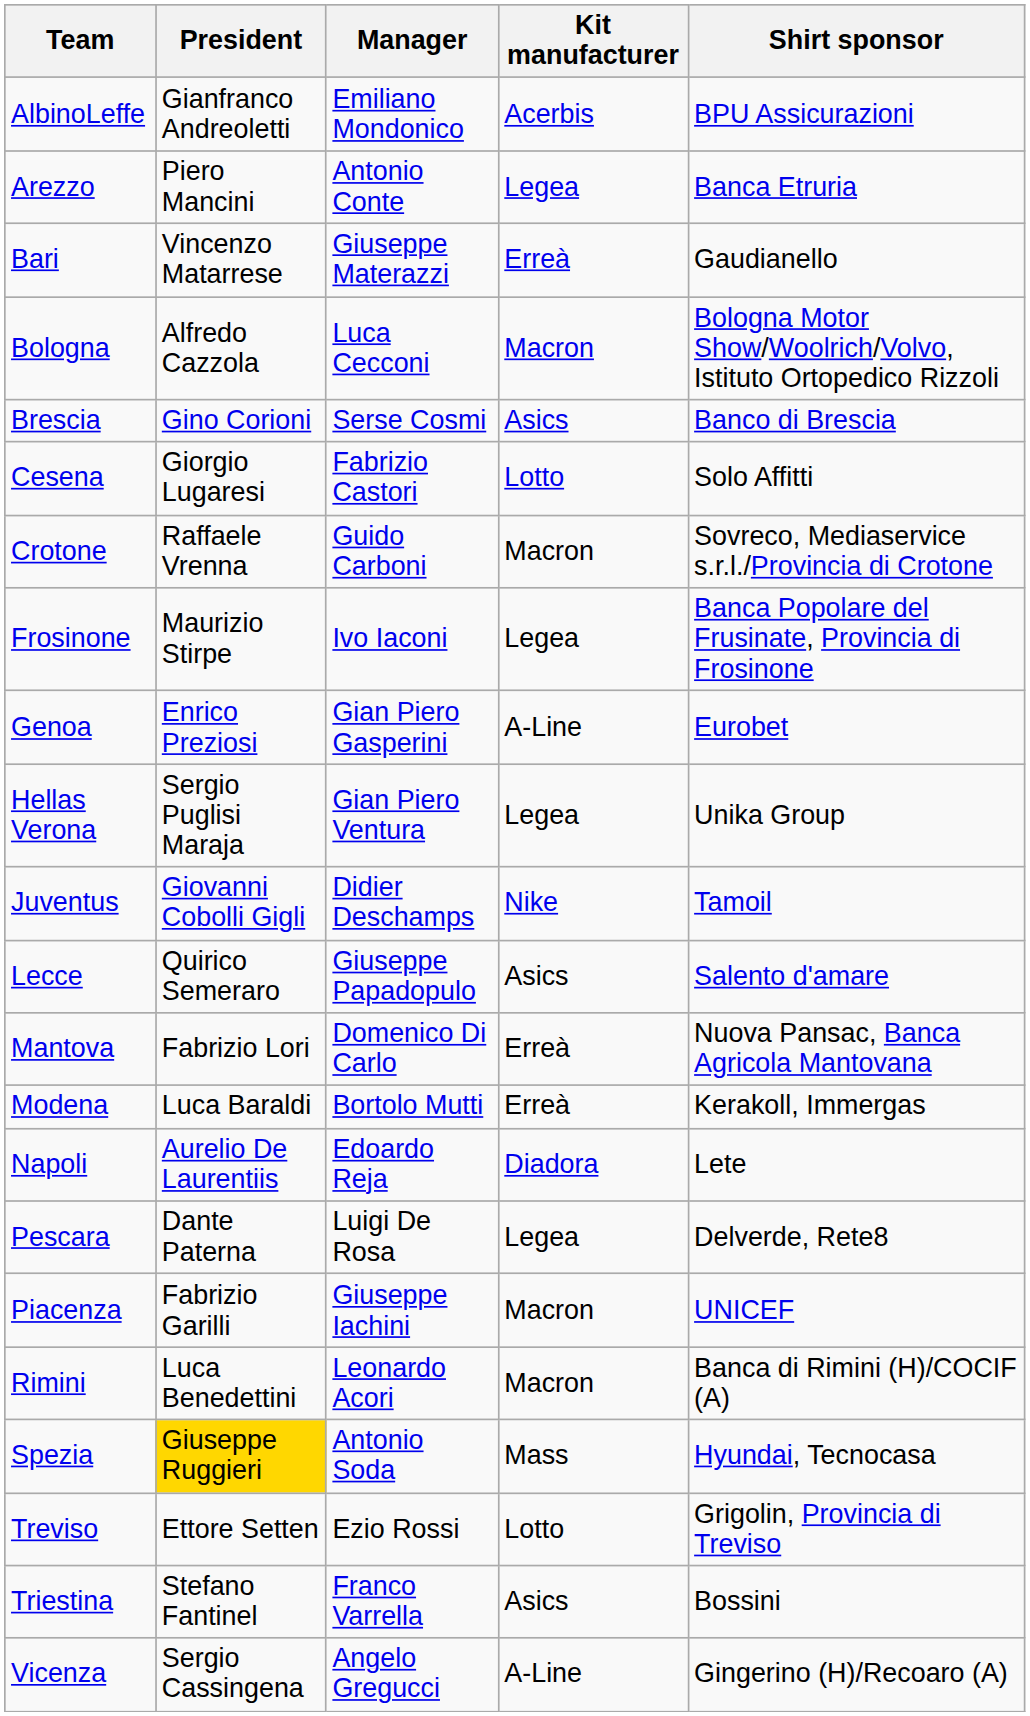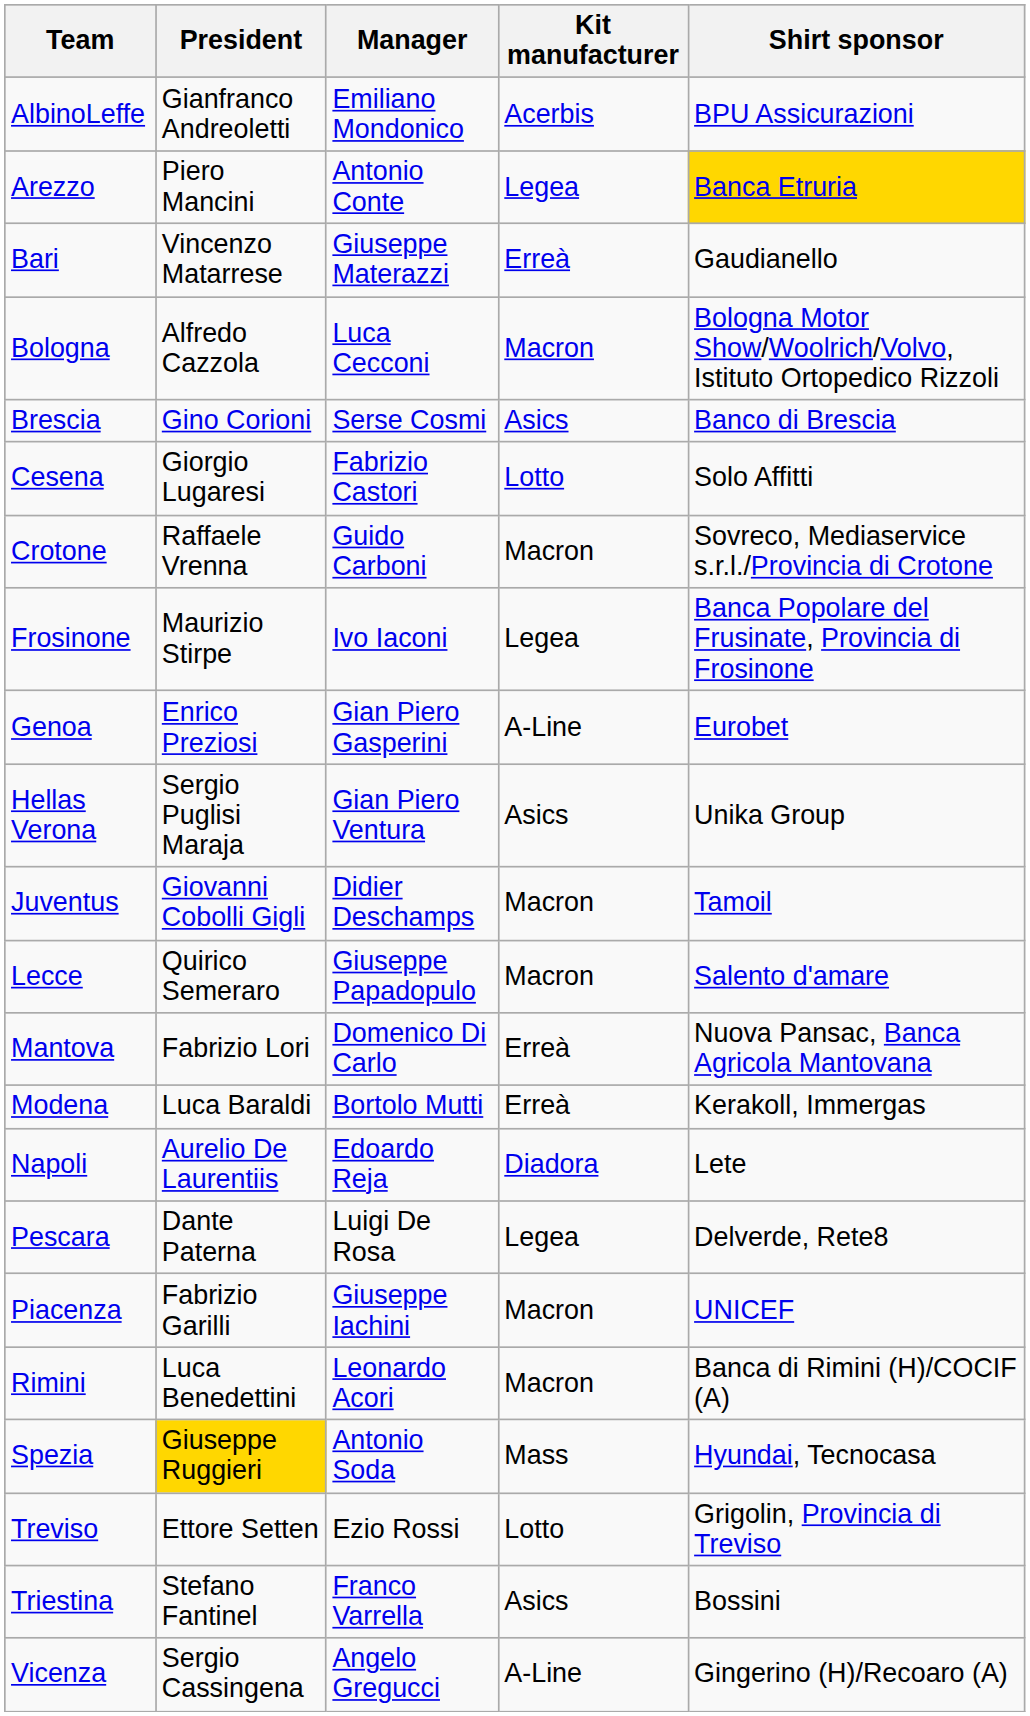 <table class="wikitable sortable">
 <tr>
 <th>Team</th>
 <th>President</th>
 <th>Manager</th>
 <th>Kit manufacturer</th>
 <th>Shirt sponsor</th>
 </tr>
 <tr>
 <td><a href='#'>AlbinoLeffe</a></td>
 <td> Gianfranco Andreoletti</td>
 <td> <a href='#'>Emiliano Mondonico</a></td>
 <td><a href='#'>Acerbis</a></td>
 <td><a href='#'>BPU Assicurazioni</a></td>
 </tr>
 <tr>
 <td><a href='#'>Arezzo</a></td>
 <td> Piero Mancini</td>
 <td> <a href='#'>Antonio Conte</a></td>
 <td><a href='#'>Legea</a></td>
-<td><a href='#'>Banca Etruria</a></td>
+<td style="background: gold;"><a href='#'>Banca Etruria</a></td>
 </tr>
 <tr>
 <td><a href='#'>Bari</a></td>
 <td> Vincenzo Matarrese</td>
 <td> <a href='#'>Giuseppe Materazzi</a></td>
 <td><a href='#'>Erreà</a></td>
 <td>Gaudianello</td>
 </tr>
 <tr>
 <td><a href='#'>Bologna</a></td>
 <td> Alfredo Cazzola</td>
 <td> <a href='#'>Luca Cecconi</a></td>
 <td><a href='#'>Macron</a></td>
 <td><a href='#'>Bologna Motor Show</a>/<a href='#'>Woolrich</a>/<a href='#'>Volvo</a>, Istituto Ortopedico Rizzoli</td>
 </tr>
 <tr>
 <td><a href='#'>Brescia</a></td>
 <td> <a href='#'>Gino Corioni</a></td>
 <td> <a href='#'>Serse Cosmi</a></td>
 <td><a href='#'>Asics</a></td>
 <td><a href='#'>Banco di Brescia</a></td>
 </tr>
 <tr>
 <td><a href='#'>Cesena</a></td>
 <td> Giorgio Lugaresi</td>
 <td> <a href='#'>Fabrizio Castori</a></td>
 <td><a href='#'>Lotto</a></td>
 <td>Solo Affitti</td>
 </tr>
 <tr>
 <td><a href='#'>Crotone</a></td>
 <td> Raffaele Vrenna</td>
 <td> <a href='#'>Guido Carboni</a></td>
 <td>Macron</td>
 <td>Sovreco, Mediaservice s.r.l./<a href='#'>Provincia di Crotone</a></td>
 </tr>
 <tr>
 <td><a href='#'>Frosinone</a></td>
 <td> Maurizio Stirpe</td>
 <td> <a href='#'>Ivo Iaconi</a></td>
 <td>Legea</td>
 <td><a href='#'>Banca Popolare del Frusinate</a>, <a href='#'>Provincia di Frosinone</a></td>
 </tr>
 <tr>
 <td><a href='#'>Genoa</a></td>
 <td> <a href='#'>Enrico Preziosi</a></td>
 <td> <a href='#'>Gian Piero Gasperini</a></td>
 <td>A-Line</td>
 <td><a href='#'>Eurobet</a></td>
 </tr>
 <tr>
 <td><a href='#'>Hellas Verona</a></td>
 <td> Sergio Puglisi Maraja</td>
 <td> <a href='#'>Gian Piero Ventura</a></td>
-<td>Legea</td>
+<td>Asics</td>
 <td>Unika Group</td>
 </tr>
 <tr>
 <td><a href='#'>Juventus</a></td>
 <td> <a href='#'>Giovanni Cobolli Gigli</a></td>
 <td> <a href='#'>Didier Deschamps</a></td>
-<td><a href='#'>Nike</a></td>
+<td>Macron</td>
 <td><a href='#'>Tamoil</a></td>
 </tr>
 <tr>
 <td><a href='#'>Lecce</a></td>
 <td> Quirico Semeraro</td>
 <td> <a href='#'>Giuseppe Papadopulo</a></td>
-<td>Asics</td>
+<td>Macron</td>
 <td><a href='#'>Salento d'amare</a></td>
 </tr>
 <tr>
 <td><a href='#'>Mantova</a></td>
 <td> Fabrizio Lori</td>
 <td> <a href='#'>Domenico Di Carlo</a></td>
 <td>Erreà</td>
 <td>Nuova Pansac, <a href='#'>Banca Agricola Mantovana</a></td>
 </tr>
 <tr>
 <td><a href='#'>Modena</a></td>
 <td> Luca Baraldi</td>
 <td> <a href='#'>Bortolo Mutti</a></td>
 <td>Erreà</td>
 <td>Kerakoll, Immergas</td>
 </tr>
 <tr>
 <td><a href='#'>Napoli</a></td>
 <td> <a href='#'>Aurelio De Laurentiis</a></td>
 <td> <a href='#'>Edoardo Reja</a></td>
 <td><a href='#'>Diadora</a></td>
 <td>Lete</td>
 </tr>
 <tr>
 <td><a href='#'>Pescara</a></td>
 <td> Dante Paterna</td>
 <td> Luigi De Rosa</td>
 <td>Legea</td>
 <td>Delverde, Rete8</td>
 </tr>
 <tr>
 <td><a href='#'>Piacenza</a></td>
 <td> Fabrizio Garilli</td>
 <td> <a href='#'>Giuseppe Iachini</a></td>
 <td>Macron</td>
 <td><a href='#'>UNICEF</a></td>
 </tr>
 <tr>
 <td><a href='#'>Rimini</a></td>
 <td> Luca Benedettini</td>
 <td> <a href='#'>Leonardo Acori</a></td>
 <td>Macron</td>
 <td>Banca di Rimini (H)/COCIF (A)</td>
 </tr>
 <tr>
 <td><a href='#'>Spezia</a></td>
 <td style="background: gold;"> Giuseppe Ruggieri</td>
 <td> <a href='#'>Antonio Soda</a></td>
 <td>Mass</td>
 <td><a href='#'>Hyundai</a>, Tecnocasa</td>
 </tr>
 <tr>
 <td><a href='#'>Treviso</a></td>
 <td> Ettore Setten</td>
 <td> Ezio Rossi</td>
 <td>Lotto</td>
 <td>Grigolin, <a href='#'>Provincia di Treviso</a></td>
 </tr>
 <tr>
 <td><a href='#'>Triestina</a></td>
 <td> Stefano Fantinel</td>
 <td> <a href='#'>Franco Varrella</a></td>
 <td>Asics</td>
 <td>Bossini</td>
 </tr>
 <tr>
 <td><a href='#'>Vicenza</a></td>
 <td> Sergio Cassingena</td>
 <td> <a href='#'>Angelo Gregucci</a></td>
 <td>A-Line</td>
 <td>Gingerino (H)/Recoaro (A)</td>
 </tr>
 </table>
